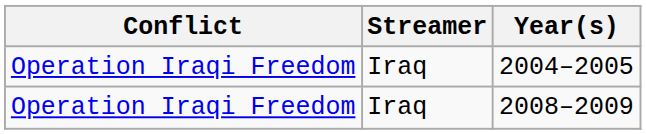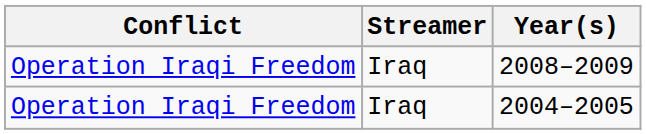 <table class="wikitable" style="float:left;">
 <tr style="background:#efefef;">
 <th>Conflict</th>
 <th>Streamer</th>
 <th>Year(s)</th>
 </tr>
 <tr>
 <td><a href='#'>Operation Iraqi Freedom</a></td>
 <td>Iraq</td>
-<td>2004–2005</td>
+<td>2008–2009</td>
 </tr>
 <tr>
 <td><a href='#'>Operation Iraqi Freedom</a></td>
 <td>Iraq</td>
-<td>2008–2009</td>
+<td>2004–2005</td>
 </tr>
 </table>
